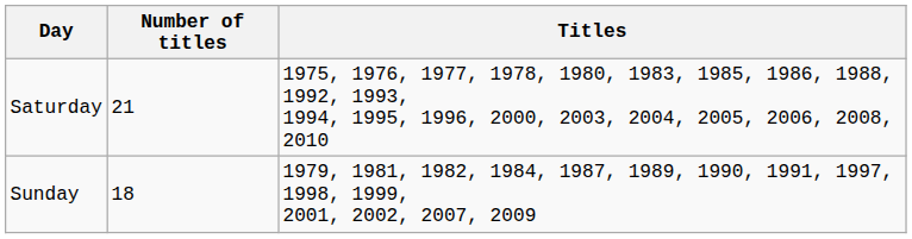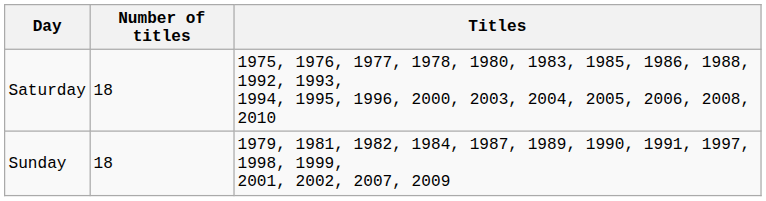 <table class="wikitable">
 <tr>
 <th>Day</th>
 <th>Number of titles</th>
 <th>Titles</th>
 </tr>
 <tr>
 <td>Saturday</td>
-<td>21</td>
+<td>18</td>
 <td>1975, 1976, 1977, 1978, 1980, 1983, 1985, 1986, 1988, 1992, 1993,<br>1994, 1995, 1996, 2000, 2003, 2004, 2005, 2006, 2008, 2010</td>
 </tr>
 <tr>
 <td>Sunday</td>
 <td>18</td>
 <td>1979, 1981, 1982, 1984, 1987, 1989, 1990, 1991, 1997, 1998, 1999,<br>2001, 2002, 2007, 2009</td>
 </tr>
 </table>
